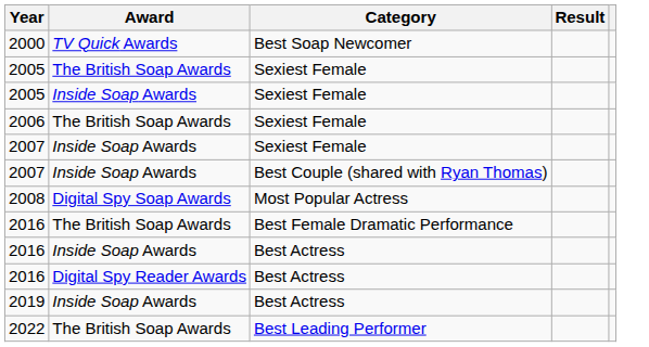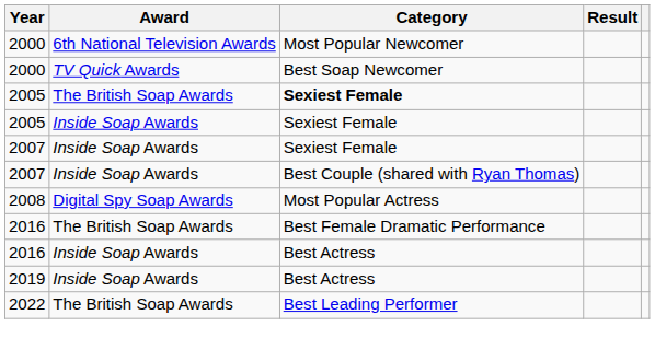 <table class="wikitable sortable">
 <tr>
 <th>Year</th>
 <th>Award</th>
 <th>Category</th>
 <th>Result</th>
 <th scope=col class=unsortable></th>
+</tr>
+<tr>
+<td>2000</td>
+<td><a href='#'>6th National Television Awards</a></td>
+<td>Most Popular Newcomer</td>
+<td></td>
+<td align="center"></td>
 </tr>
 <tr>
 <td>2000</td>
 <td><a href='#'><em>TV Quick</em> Awards</a></td>
 <td>Best Soap Newcomer</td>
 <td></td>
 <td align="center"></td>
 </tr>
 <tr>
 <td>2005</td>
 <td><a href='#'>The British Soap Awards</a></td>
-<td>Sexiest Female</td>
+<td><strong>Sexiest Female</strong></td>
 <td></td>
 <td align="center"></td>
 </tr>
 <tr>
 <td>2005</td>
 <td><a href='#'><em>Inside Soap</em> Awards</a></td>
-<td>Sexiest Female</td>
-<td></td>
-<td align="center"></td>
-</tr>
-<tr>
-<td>2006</td>
-<td>The British Soap Awards</td>
 <td>Sexiest Female</td>
 <td></td>
 <td align="center"></td>
 </tr>
 <tr>
 <td>2007</td>
 <td><em>Inside Soap</em> Awards</td>
 <td>Sexiest Female</td>
 <td></td>
 <td align="center"></td>
 </tr>
 <tr>
 <td>2007</td>
 <td><em>Inside Soap</em> Awards</td>
 <td>Best Couple (shared with <a href='#'>Ryan Thomas</a>)</td>
 <td></td>
 <td align="center"></td>
 </tr>
 <tr>
 <td>2008</td>
 <td><a href='#'>Digital Spy Soap Awards</a></td>
 <td>Most Popular Actress</td>
 <td></td>
 <td align="center"></td>
 </tr>
 <tr>
 <td>2016</td>
 <td>The British Soap Awards</td>
 <td>Best Female Dramatic Performance</td>
 <td></td>
 <td align="center"></td>
 </tr>
 <tr>
 <td>2016</td>
 <td><em>Inside Soap</em> Awards</td>
 <td>Best Actress</td>
 <td></td>
 <td align="center"></td>
 </tr>
 <tr>
-<td>2016</td>
-<td><a href='#'>Digital Spy Reader Awards</a></td>
-<td>Best Actress</td>
-<td></td>
-<td align="center"></td>
-</tr>
-<tr>
 <td>2019</td>
 <td><em>Inside Soap</em> Awards</td>
 <td>Best Actress</td>
 <td></td>
 <td align="center"></td>
 </tr>
 <tr>
 <td>2022</td>
 <td>The British Soap Awards</td>
 <td><a href='#'>Best Leading Performer</a></td>
 <td></td>
 <td align="center"></td>
 </tr>
 </table>
